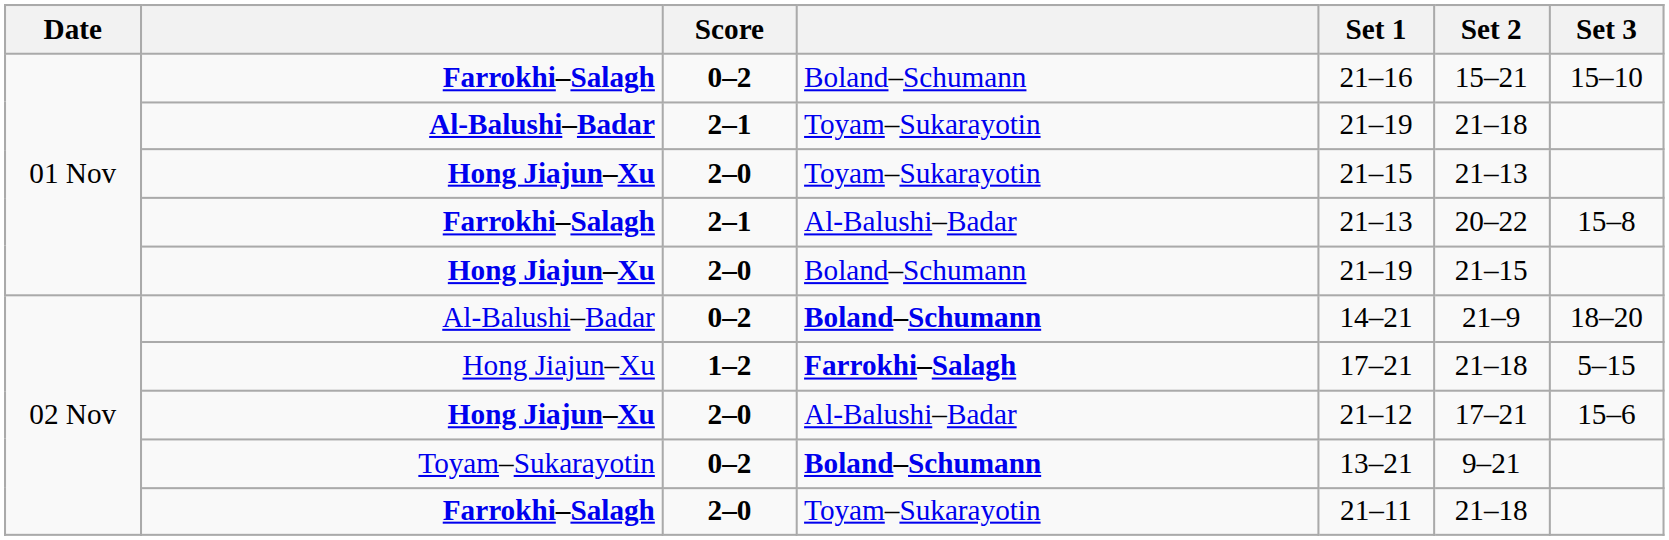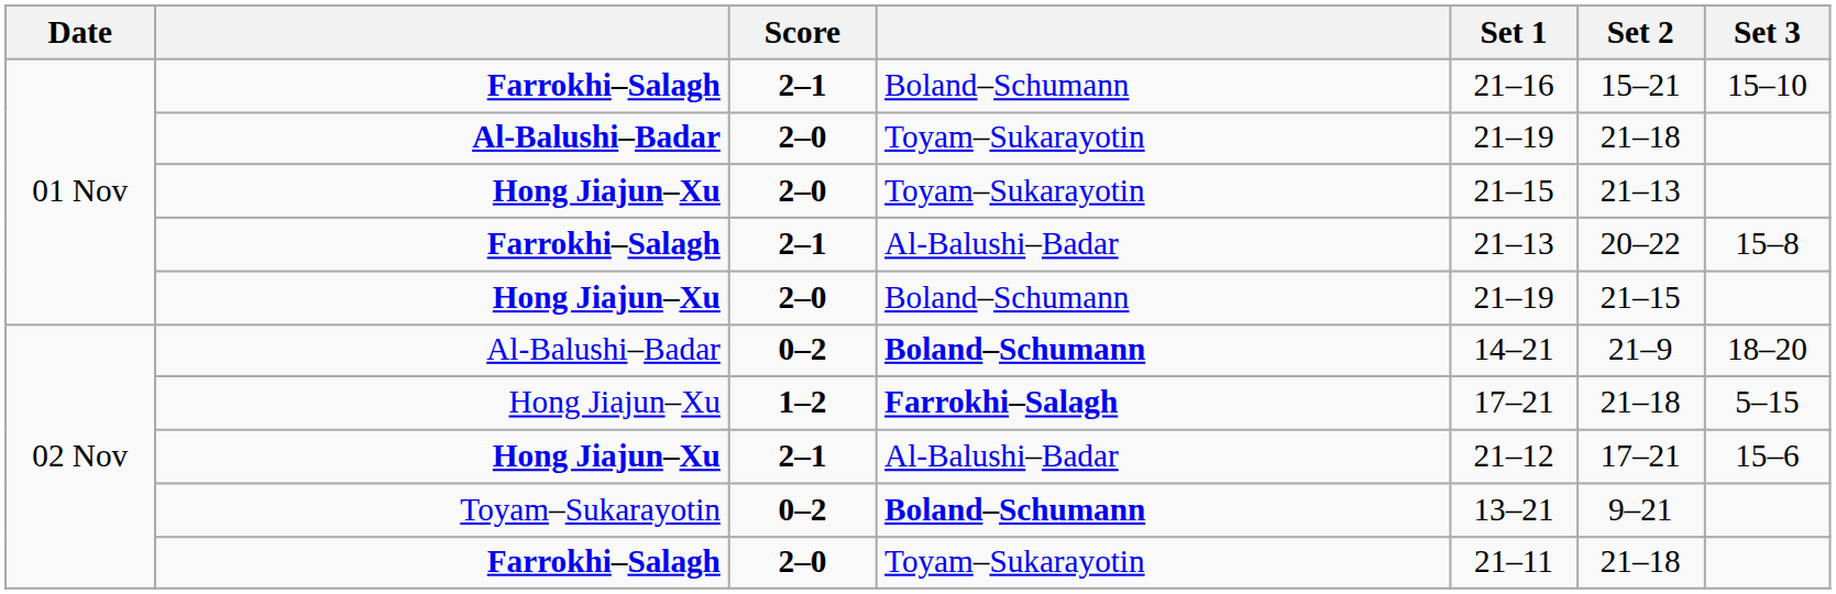 <table class="wikitable" style="text-align: center; font-size:90% ">
 <tr>
 <th width="60">Date</th>
 <th align="right" width="250"></th>
 <th width="60">Score</th>
 <th align="left" width="250"></th>
 <th width="50">Set 1</th>
 <th width="50">Set 2</th>
 <th width="50">Set 3</th>
 </tr>
 <tr>
 <td rowspan=5>01 Nov</td>
 <td align=right><strong><a href='#'>Farrokhi</a>–<a href='#'>Salagh</a> </strong></td>
-<td align=center><strong>0–2</strong></td>
+<td align=center><strong>2–1</strong></td>
 <td align=left> <a href='#'>Boland</a>–<a href='#'>Schumann</a></td>
 <td>21–16</td>
 <td>15–21</td>
 <td>15–10</td>
 </tr>
 <tr>
 <td align=right><strong><a href='#'>Al-Balushi</a>–<a href='#'>Badar</a> </strong></td>
-<td align=center><strong>2–1</strong></td>
+<td align=center><strong>2–0</strong></td>
 <td align=left> <a href='#'>Toyam</a>–<a href='#'>Sukarayotin</a></td>
 <td>21–19</td>
 <td>21–18</td>
 <td></td>
 </tr>
 <tr>
 <td align=right><strong><a href='#'>Hong Jiajun</a>–<a href='#'>Xu</a> </strong></td>
 <td align=center><strong>2–0</strong></td>
 <td align=left> <a href='#'>Toyam</a>–<a href='#'>Sukarayotin</a></td>
 <td>21–15</td>
 <td>21–13</td>
 <td></td>
 </tr>
 <tr>
 <td align=right><strong><a href='#'>Farrokhi</a>–<a href='#'>Salagh</a> </strong></td>
 <td align=center><strong>2–1</strong></td>
 <td align=left> <a href='#'>Al-Balushi</a>–<a href='#'>Badar</a></td>
 <td>21–13</td>
 <td>20–22</td>
 <td>15–8</td>
 </tr>
 <tr>
 <td align=right><strong><a href='#'>Hong Jiajun</a>–<a href='#'>Xu</a> </strong></td>
 <td align=center><strong>2–0</strong></td>
 <td align=left> <a href='#'>Boland</a>–<a href='#'>Schumann</a></td>
 <td>21–19</td>
 <td>21–15</td>
 <td></td>
 </tr>
 <tr>
 <td rowspan=5>02 Nov</td>
 <td align=right><a href='#'>Al-Balushi</a>–<a href='#'>Badar</a> </td>
 <td align=center><strong>0–2</strong></td>
 <td align=left><strong> <a href='#'>Boland</a>–<a href='#'>Schumann</a></strong></td>
 <td>14–21</td>
 <td>21–9</td>
 <td>18–20</td>
 </tr>
 <tr>
 <td align=right><a href='#'>Hong Jiajun</a>–<a href='#'>Xu</a> </td>
 <td align=center><strong>1–2</strong></td>
 <td align=left><strong> <a href='#'>Farrokhi</a>–<a href='#'>Salagh</a></strong></td>
 <td>17–21</td>
 <td>21–18</td>
 <td>5–15</td>
 </tr>
 <tr>
 <td align=right><strong><a href='#'>Hong Jiajun</a>–<a href='#'>Xu</a> </strong></td>
-<td align=center><strong>2–0</strong></td>
+<td align=center><strong>2–1</strong></td>
 <td align=left> <a href='#'>Al-Balushi</a>–<a href='#'>Badar</a></td>
 <td>21–12</td>
 <td>17–21</td>
 <td>15–6</td>
 </tr>
 <tr>
 <td align=right><a href='#'>Toyam</a>–<a href='#'>Sukarayotin</a> </td>
 <td align=center><strong>0–2</strong></td>
 <td align=left><strong> <a href='#'>Boland</a>–<a href='#'>Schumann</a></strong></td>
 <td>13–21</td>
 <td>9–21</td>
 <td></td>
 </tr>
 <tr>
 <td align=right><strong><a href='#'>Farrokhi</a>–<a href='#'>Salagh</a> </strong></td>
 <td align=center><strong>2–0</strong></td>
 <td align=left> <a href='#'>Toyam</a>–<a href='#'>Sukarayotin</a></td>
 <td>21–11</td>
 <td>21–18</td>
 <td></td>
 </tr>
 </table>
